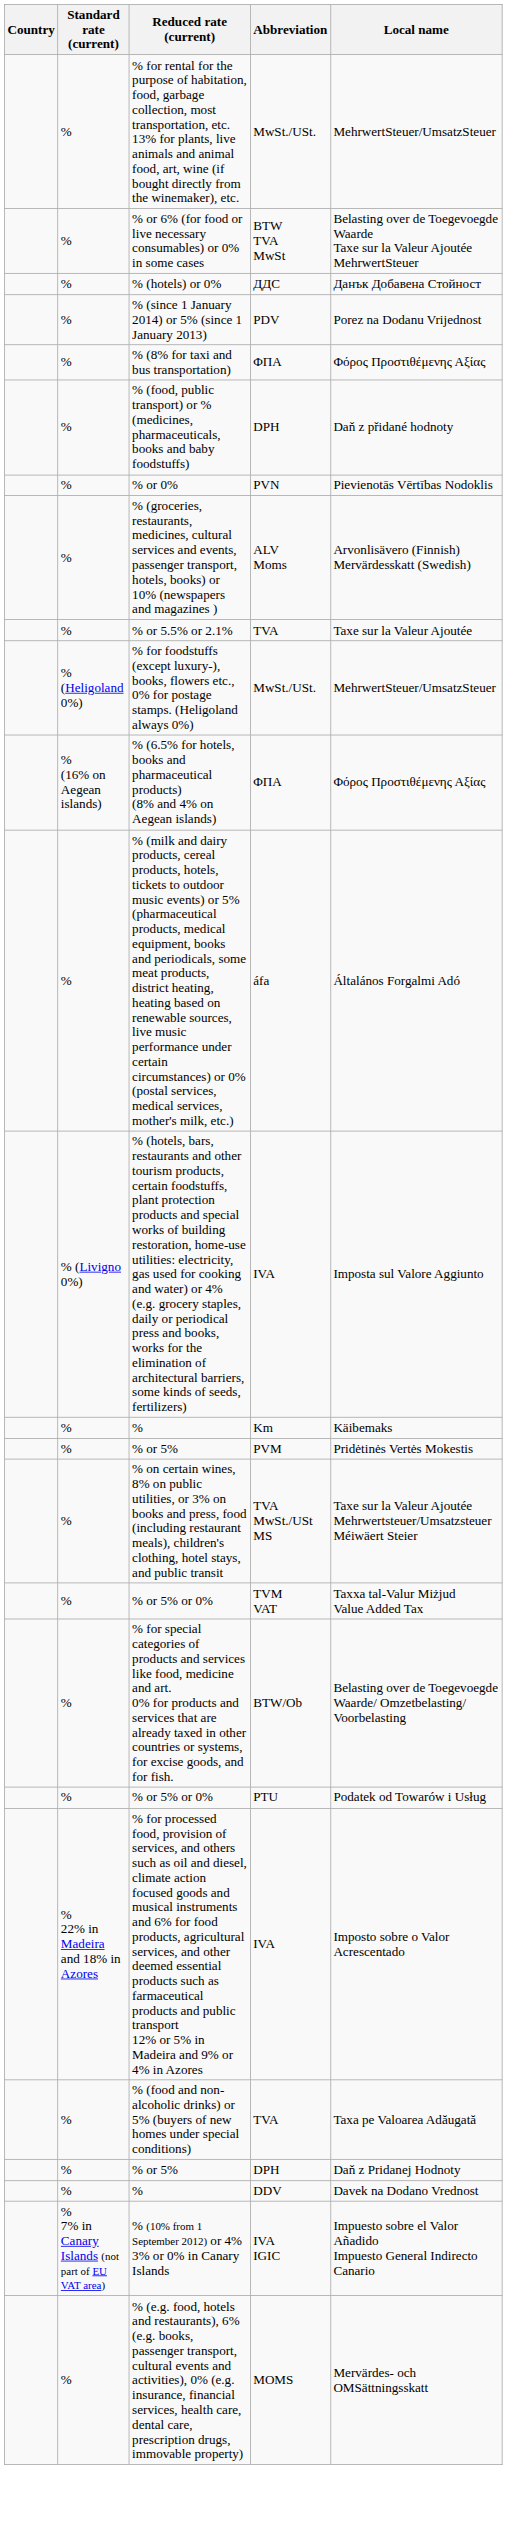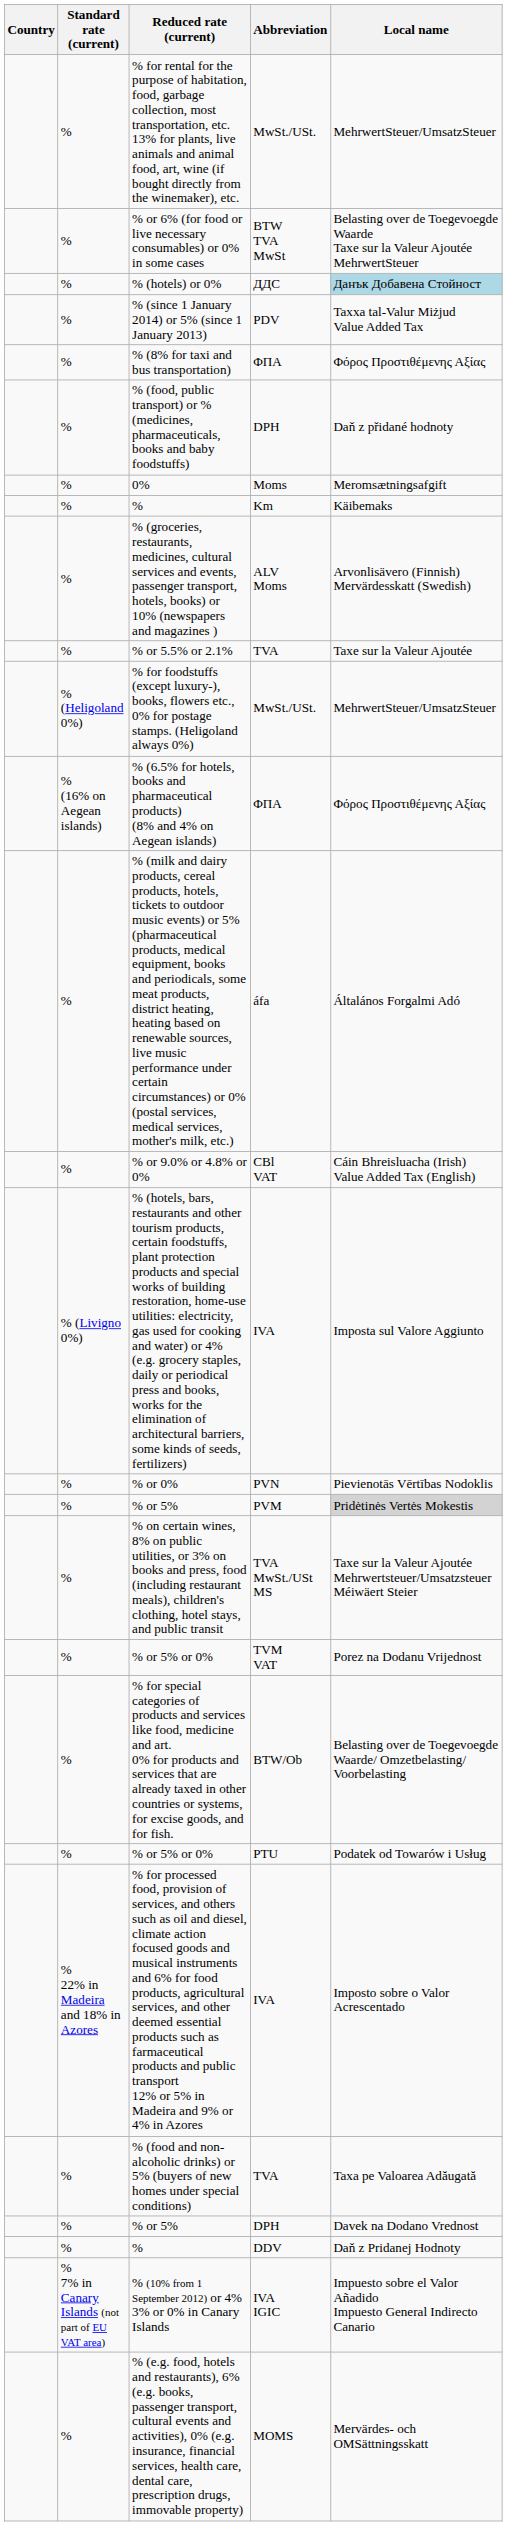 <table class="wikitable sortable">
 <tr>
 <th>Country</th>
 <th>Standard rate (current)</th>
 <th>Reduced rate (current)</th>
 <th class="unsortable">Abbreviation</th>
 <th class="unsortable">Local name</th>
 </tr>
 <tr>
 <td></td>
 <td>%</td>
 <td>% for rental for the purpose of habitation, food, garbage collection, most transportation, etc.<br>13% for plants, live animals and animal food, art, wine (if bought directly from the winemaker), etc.</td>
 <td>MwSt./USt.</td>
 <td>MehrwertSteuer/UmsatzSteuer</td>
 </tr>
 <tr>
 <td></td>
 <td>%</td>
 <td>% or 6% (for food or live necessary consumables) or 0% in some cases</td>
 <td>BTW <br> TVA <br> MwSt</td>
 <td>Belasting over de Toegevoegde Waarde <br> Taxe sur la Valeur Ajoutée <br> MehrwertSteuer</td>
 </tr>
 <tr>
 <td></td>
 <td>%</td>
 <td>% (hotels) or 0%</td>
 <td>ДДС</td>
-<td>Данък Добавена Cтойност</td>
+<td style="background: lightblue;">Данък Добавена Cтойност</td>
 </tr>
 <tr>
 <td></td>
 <td>%</td>
 <td>% (since 1 January 2014) or 5% (since 1 January 2013)</td>
 <td>PDV</td>
-<td>Porez na Dodanu Vrijednost</td>
+<td>Taxxa tal-Valur Miżjud<br>Value Added Tax</td>
 </tr>
 <tr>
 <td></td>
 <td>%</td>
 <td>% (8% for taxi and bus transportation)</td>
 <td>ΦΠΑ</td>
 <td>Φόρος Προστιθέμενης Αξίας</td>
 </tr>
 <tr>
 <td></td>
 <td>%</td>
 <td>% (food, public transport) or % (medicines, pharmaceuticals, books and baby foodstuffs)</td>
 <td>DPH</td>
 <td>Daň z přidané hodnoty</td>
 </tr>
 <tr>
 <td></td>
 <td>%</td>
-<td>% or 0%</td>
-<td>PVN</td>
-<td>Pievienotās Vērtības Nodoklis</td>
+<td>0%</td>
+<td>Moms</td>
+<td>Meromsætningsafgift</td>
+</tr>
+<tr>
+<td></td>
+<td>%</td>
+<td>%</td>
+<td>Km</td>
+<td>Käibemaks</td>
 </tr>
 <tr>
 <td></td>
 <td>%</td>
 <td>% (groceries, restaurants, medicines, cultural services and events, passenger transport, hotels, books) or 10% (newspapers and magazines )</td>
 <td>ALV<br>Moms</td>
 <td>Arvonlisävero (Finnish)<br>Mervärdesskatt (Swedish)</td>
 </tr>
 <tr>
 <td></td>
 <td>%</td>
 <td>% or 5.5% or 2.1%</td>
 <td>TVA</td>
 <td>Taxe sur la Valeur Ajoutée</td>
 </tr>
 <tr>
 <td></td>
 <td>% (<a href='#'>Heligoland</a> 0%)</td>
 <td>% for foodstuffs (except luxury-), books, flowers etc., 0% for postage stamps. (Heligoland always 0%)</td>
 <td>MwSt./USt.</td>
 <td>MehrwertSteuer/UmsatzSteuer</td>
 </tr>
 <tr>
 <td></td>
 <td>%<br>(16% on Aegean islands)</td>
 <td>% (6.5% for hotels, books and pharmaceutical products)<br>(8% and 4% on Aegean islands)</td>
 <td>ΦΠΑ</td>
 <td>Φόρος Προστιθέμενης Αξίας</td>
 </tr>
 <tr>
 <td></td>
 <td>%</td>
 <td>% (milk and dairy products, cereal products, hotels, tickets to outdoor music events) or 5% (pharmaceutical products, medical equipment, books and periodicals, some meat products, district heating, heating based on renewable sources, live music performance under certain circumstances) or 0% (postal services, medical services, mother's milk, etc.)</td>
 <td>áfa</td>
 <td>Általános Forgalmi Adó</td>
 </tr>
 <tr>
 <td></td>
+<td>%</td>
+<td>% or 9.0% or 4.8% or 0%</td>
+<td>CBl<br>VAT</td>
+<td>Cáin Bhreisluacha (Irish)<br>Value Added Tax (English)</td>
+</tr>
+<tr>
+<td></td>
 <td>% (<a href='#'>Livigno</a> 0%)</td>
 <td>% (hotels, bars, restaurants and other tourism products, certain foodstuffs, plant protection products and special works of building restoration, home-use utilities: electricity, gas used for cooking and water) or 4% (e.g. grocery staples, daily or periodical press and books, works for the elimination of architectural barriers, some kinds of seeds, fertilizers)</td>
 <td>IVA</td>
 <td>Imposta sul Valore Aggiunto</td>
 </tr>
 <tr>
 <td></td>
 <td>%</td>
-<td>%</td>
-<td>Km</td>
-<td>Käibemaks</td>
+<td>% or 0%</td>
+<td>PVN</td>
+<td>Pievienotās Vērtības Nodoklis</td>
 </tr>
 <tr>
 <td></td>
 <td>%</td>
 <td>% or 5%</td>
 <td>PVM</td>
-<td>Pridėtinės Vertės Mokestis</td>
+<td style="background: lightgrey;">Pridėtinės Vertės Mokestis</td>
 </tr>
 <tr>
 <td></td>
 <td>%</td>
 <td>% on certain wines, 8% on public utilities, or 3% on books and press, food (including restaurant meals), children's clothing, hotel stays, and public transit</td>
 <td>TVA<br>MwSt./USt<br>MS</td>
 <td>Taxe sur la Valeur Ajoutée<br>Mehrwertsteuer/Umsatzsteuer<br>Méiwäert Steier</td>
 </tr>
 <tr>
 <td></td>
 <td>%</td>
 <td>% or 5% or 0%</td>
 <td>TVM<br>VAT</td>
-<td>Taxxa tal-Valur Miżjud<br>Value Added Tax</td>
+<td>Porez na Dodanu Vrijednost</td>
 </tr>
 <tr>
 <td></td>
 <td>%</td>
 <td>% for special categories of products and services like food, medicine and art.<br>0% for products and services that are already taxed in other countries or systems, for excise goods, and for fish.</td>
 <td>BTW/Ob</td>
 <td>Belasting over de Toegevoegde Waarde/ Omzetbelasting/ Voorbelasting</td>
 </tr>
 <tr>
 <td></td>
 <td>%</td>
 <td>% or 5% or 0%</td>
 <td>PTU</td>
 <td>Podatek od Towarów i Usług</td>
 </tr>
 <tr>
 <td></td>
 <td>%<br>22% in <a href='#'>Madeira</a> and 18% in <a href='#'>Azores</a></td>
 <td>% for processed food, provision of services, and others such as oil and diesel, climate action focused goods and musical instruments and 6% for food products, agricultural services, and other deemed essential products such as farmaceutical products and public transport<br>12% or 5% in Madeira and 9% or 4% in Azores</td>
 <td>IVA</td>
 <td>Imposto sobre o Valor Acrescentado</td>
 </tr>
 <tr>
 <td></td>
 <td>%</td>
 <td>% (food and non-alcoholic drinks) or 5% (buyers of new homes under special conditions)</td>
 <td>TVA</td>
 <td>Taxa pe Valoarea Adăugată</td>
 </tr>
 <tr>
 <td></td>
 <td>%</td>
 <td>% or 5%</td>
 <td>DPH</td>
-<td>Daň z Pridanej Hodnoty</td>
+<td>Davek na Dodano Vrednost</td>
 </tr>
 <tr>
 <td></td>
 <td>%</td>
 <td>%</td>
 <td>DDV</td>
-<td>Davek na Dodano Vrednost</td>
+<td>Daň z Pridanej Hodnoty</td>
 </tr>
 <tr>
 <td></td>
 <td>%<br>7% in <a href='#'>Canary Islands</a> <small>(not part of <a href='#'>EU VAT area</a>)</small></td>
 <td>% <small>(10% from 1 September 2012)</small> or 4%<br>3% or 0% in Canary Islands</td>
 <td>IVA<br>IGIC</td>
 <td>Impuesto sobre el Valor Añadido<br>Impuesto General Indirecto Canario</td>
 </tr>
 <tr>
 <td></td>
 <td>%</td>
 <td>% (e.g. food, hotels and restaurants), 6% (e.g. books, passenger transport, cultural events and activities), 0% (e.g. insurance, financial services, health care, dental care, prescription drugs, immovable property)</td>
 <td>MOMS</td>
 <td>Mervärdes- och OMSättningsskatt</td>
 </tr>
 </table>
